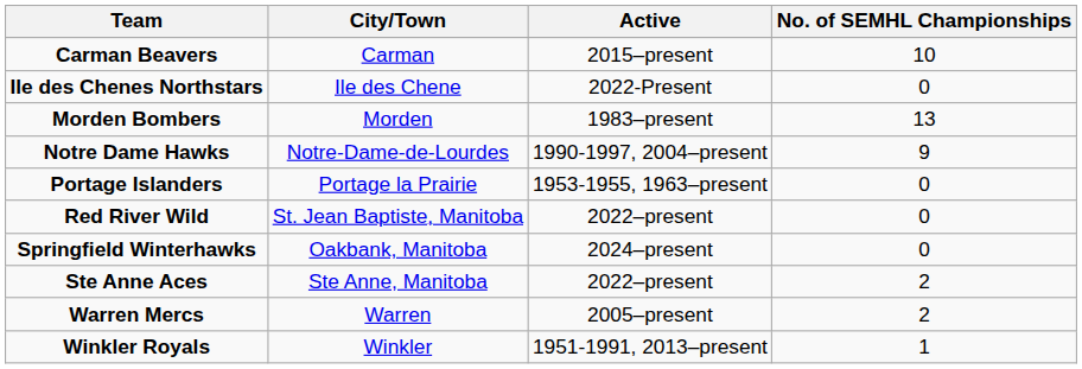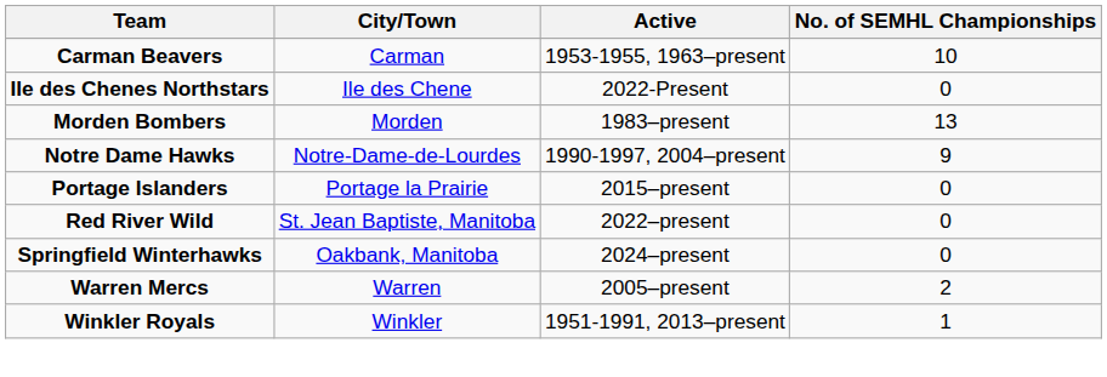 <table class="wikitable">
 <tr>
 <th>Team</th>
 <th>City/Town</th>
 <th>Active</th>
 <th>No. of SEMHL Championships</th>
 </tr>
 <tr align="center">
 </tr>
 <tr align="center">
 <td><strong>Carman Beavers</strong></td>
 <td><a href='#'>Carman</a></td>
-<td>2015–present</td>
+<td>1953-1955, 1963–present</td>
 <td>10</td>
 </tr>
 <tr align="center">
 <td><strong>Ile des Chenes Northstars </strong></td>
 <td><a href='#'>Ile des Chene</a></td>
 <td>2022-Present</td>
 <td>0</td>
 </tr>
 <tr align="center">
 <td><strong>Morden Bombers</strong></td>
 <td><a href='#'>Morden</a></td>
 <td>1983–present</td>
 <td>13</td>
 </tr>
 <tr align="center">
 <td><strong>Notre Dame Hawks</strong></td>
 <td><a href='#'>Notre-Dame-de-Lourdes</a></td>
 <td>1990-1997, 2004–present</td>
 <td>9</td>
 </tr>
 <tr align="center">
 <td><strong>Portage Islanders</strong></td>
 <td><a href='#'>Portage la Prairie</a></td>
-<td>1953-1955, 1963–present</td>
+<td>2015–present</td>
 <td>0</td>
 </tr>
 <tr align="center">
 <td><strong>Red River Wild</strong></td>
 <td><a href='#'>St. Jean Baptiste, Manitoba</a></td>
 <td>2022–present</td>
 <td>0</td>
 </tr>
 <tr align="center">
 <td><strong>Springfield Winterhawks</strong></td>
 <td><a href='#'>Oakbank, Manitoba</a></td>
 <td>2024–present</td>
 <td>0</td>
 </tr>
 <tr align="center">
-<td><strong>Ste Anne Aces</strong></td>
-<td><a href='#'>Ste Anne, Manitoba</a></td>
-<td>2022–present</td>
-<td>2</td>
-</tr>
-<tr align="center">
 <td><strong>Warren Mercs</strong></td>
 <td><a href='#'>Warren</a></td>
 <td>2005–present</td>
 <td>2</td>
 </tr>
 <tr align="center">
 <td><strong>Winkler Royals</strong></td>
 <td><a href='#'>Winkler</a></td>
 <td>1951-1991, 2013–present</td>
 <td>1</td>
 </tr>
 </table>
